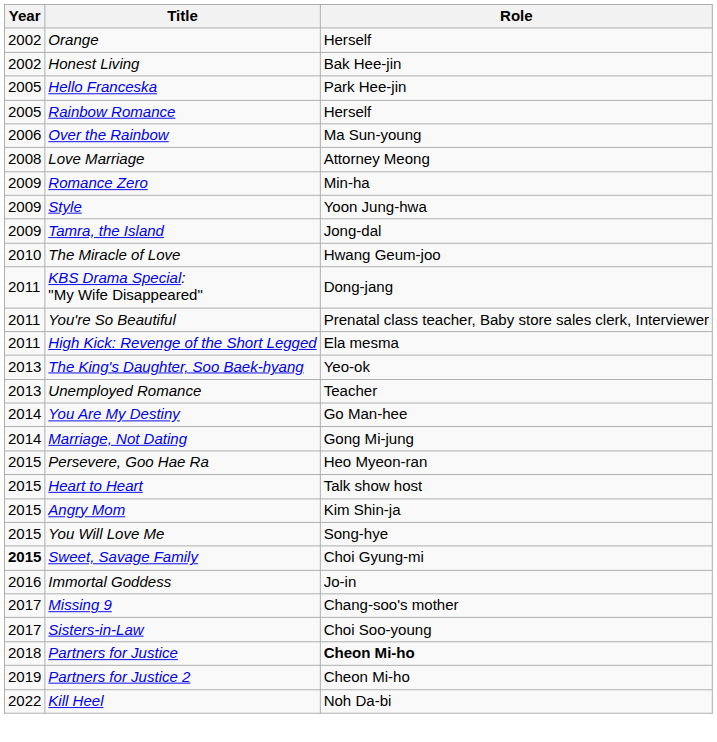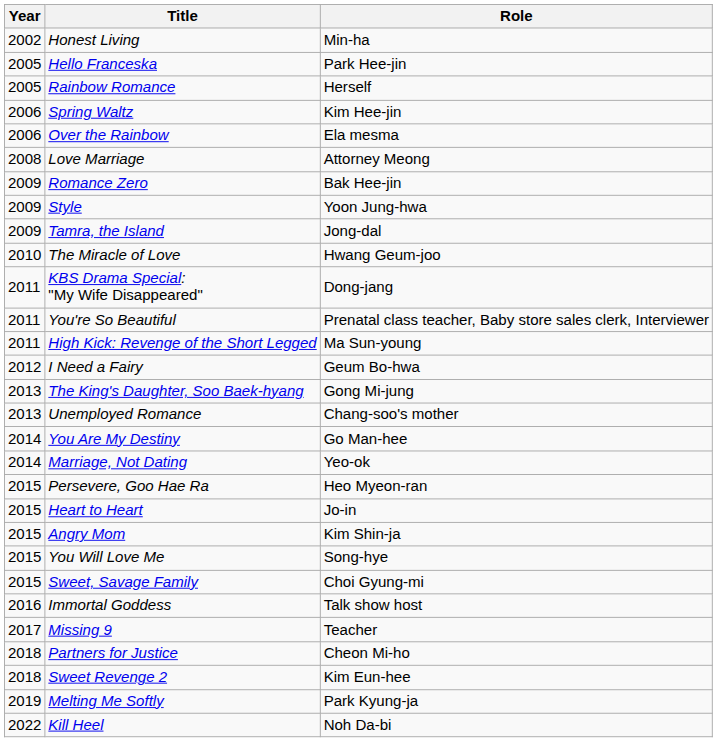 <table class="wikitable">
 <tr>
 <th>Year</th>
 <th>Title</th>
 <th>Role</th>
 </tr>
 <tr>
 <td>2002</td>
-<td><em>Orange</em></td>
-<td>Herself</td>
-</tr>
-<tr>
-<td>2002</td>
 <td><em>Honest Living</em></td>
-<td>Bak Hee-jin</td>
+<td>Min-ha</td>
 </tr>
 <tr>
 <td>2005</td>
 <td><em><a href='#'>Hello Franceska</a></em></td>
 <td>Park Hee-jin</td>
 </tr>
 <tr>
 <td>2005</td>
 <td><em><a href='#'>Rainbow Romance</a></em></td>
 <td>Herself</td>
 </tr>
 <tr>
 <td>2006</td>
+<td><em><a href='#'>Spring Waltz</a></em></td>
+<td>Kim Hee-jin</td>
+</tr>
+<tr>
+<td>2006</td>
 <td><em><a href='#'>Over the Rainbow</a></em></td>
-<td>Ma Sun-young</td>
+<td>Ela mesma</td>
 </tr>
 <tr>
 <td>2008</td>
 <td><em>Love Marriage</em></td>
 <td>Attorney Meong</td>
 </tr>
 <tr>
 <td>2009</td>
 <td><em><a href='#'>Romance Zero</a></em></td>
-<td>Min-ha</td>
+<td>Bak Hee-jin</td>
 </tr>
 <tr>
 <td>2009</td>
 <td><em><a href='#'>Style</a></em></td>
 <td>Yoon Jung-hwa</td>
 </tr>
 <tr>
 <td>2009</td>
 <td><em><a href='#'>Tamra, the Island</a></em></td>
 <td>Jong-dal</td>
 </tr>
 <tr>
 <td>2010</td>
 <td><em>The Miracle of Love</em></td>
 <td>Hwang Geum-joo</td>
 </tr>
 <tr>
 <td>2011</td>
 <td><em><a href='#'>KBS Drama Special</a>:</em><br>"My Wife Disappeared"</td>
 <td>Dong-jang</td>
 </tr>
 <tr>
 <td>2011</td>
 <td><em>You're So Beautiful</em></td>
 <td>Prenatal class teacher, Baby store sales clerk, Interviewer</td>
 </tr>
 <tr>
 <td>2011</td>
 <td><em><a href='#'>High Kick: Revenge of the Short Legged</a></em></td>
-<td>Ela mesma</td>
+<td>Ma Sun-young</td>
+</tr>
+<tr>
+<td>2012</td>
+<td><em>I Need a Fairy</em></td>
+<td>Geum Bo-hwa</td>
 </tr>
 <tr>
 <td>2013</td>
 <td><em><a href='#'>The King's Daughter, Soo Baek-hyang</a></em></td>
-<td>Yeo-ok</td>
+<td>Gong Mi-jung</td>
 </tr>
 <tr>
 <td>2013</td>
 <td><em>Unemployed Romance</em></td>
-<td>Teacher</td>
+<td>Chang-soo's mother</td>
 </tr>
 <tr>
 <td>2014</td>
 <td><em><a href='#'>You Are My Destiny</a></em></td>
 <td>Go Man-hee</td>
 </tr>
 <tr>
 <td>2014</td>
 <td><em><a href='#'>Marriage, Not Dating</a></em></td>
-<td>Gong Mi-jung</td>
+<td>Yeo-ok</td>
 </tr>
 <tr>
 <td>2015</td>
 <td><em>Persevere, Goo Hae Ra</em></td>
 <td>Heo Myeon-ran</td>
 </tr>
 <tr>
 <td>2015</td>
 <td><em><a href='#'>Heart to Heart</a></em></td>
-<td>Talk show host</td>
+<td>Jo-in</td>
 </tr>
 <tr>
 <td>2015</td>
 <td><em><a href='#'>Angry Mom</a></em></td>
 <td>Kim Shin-ja</td>
 </tr>
 <tr>
 <td>2015</td>
 <td><em>You Will Love Me</em></td>
 <td>Song-hye</td>
 </tr>
 <tr>
-<td><strong>2015</strong></td>
+<td>2015</td>
 <td><em><a href='#'>Sweet, Savage Family</a></em></td>
 <td>Choi Gyung-mi</td>
 </tr>
 <tr>
 <td>2016</td>
 <td><em>Immortal Goddess</em></td>
-<td>Jo-in</td>
+<td>Talk show host</td>
 </tr>
 <tr>
 <td>2017</td>
 <td><em><a href='#'>Missing 9</a></em></td>
-<td>Chang-soo's mother</td>
-</tr>
-<tr>
-<td>2017</td>
-<td><em><a href='#'>Sisters-in-Law</a></em></td>
-<td>Choi Soo-young</td>
+<td>Teacher</td>
 </tr>
 <tr>
 <td>2018</td>
 <td><em><a href='#'>Partners for Justice</a></em></td>
-<td><strong>Cheon Mi-ho</strong></td>
+<td>Cheon Mi-ho</td>
+</tr>
+<tr>
+<td>2018</td>
+<td><em><a href='#'>Sweet Revenge 2</a></em></td>
+<td>Kim Eun-hee</td>
 </tr>
 <tr>
 <td>2019</td>
-<td><em><a href='#'>Partners for Justice 2</a></em></td>
-<td>Cheon Mi-ho</td>
+<td><em><a href='#'>Melting Me Softly</a></em></td>
+<td>Park Kyung-ja</td>
 </tr>
 <tr>
 <td>2022</td>
 <td><em><a href='#'>Kill Heel</a></em></td>
 <td>Noh Da-bi</td>
 </tr>
 </table>
